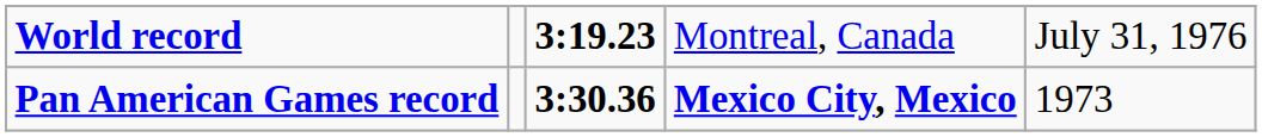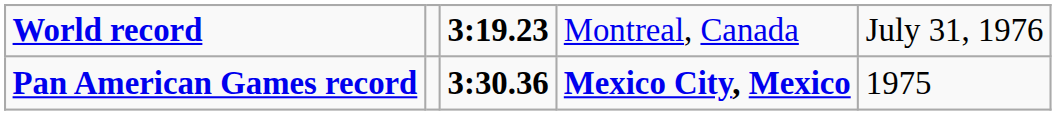 <table class="wikitable">
 <tr>
 <td><strong><a href='#'>World record</a></strong></td>
 <td></td>
 <td><strong>3:19.23</strong></td>
 <td><a href='#'>Montreal</a>, <a href='#'>Canada</a></td>
 <td>July 31, 1976</td>
 </tr>
 <tr>
 <td><strong><a href='#'>Pan American Games record</a></strong></td>
 <td></td>
 <td><strong>3:30.36</strong></td>
 <td><strong><a href='#'>Mexico City</a>, <a href='#'>Mexico</a></strong></td>
-<td>1973</td>
+<td>1975</td>
 </tr>
 </table>
